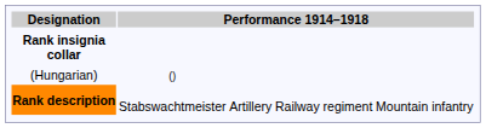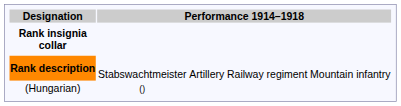 <table style="border:1px solid #8888aa; background-color:#f7f8ff; padding:5px; font-size:95%; margin: 0px 12px 12px 0px;">
 <tr bgcolor="#CCCCCC">
 <th>Designation</th>
 <th colspan=4><strong>Performance 1914–1918</strong></th>
 </tr>
 <tr align="center">
 <th></th>
 <th rowspan=3></th>
 <th rowspan=3></th>
 <th rowspan=3></th>
 <th rowspan=3></th>
 </tr>
 <tr align="center">
 <th rowspan=1>Rank insignia<br>collar</th>
 </tr>
 <tr align="center">
 <th></th>
 </tr>
 <tr align="center">
+<th style="background:#ff8800; color:black;">Rank description</th>
+<td><br>Stabswachtmeister</td>
+<td><br>Artillery</td>
+<td><br>Railway regiment</td>
+<td><br>Mountain infantry</td>
+</tr>
+<tr align="center">
 <td>(Hungarian)</td>
 <td><small>()</small></td>
 <td></td>
 <td></td>
 <td></td>
 </tr>
 <tr align="center">
-<th style="background:#ff8800; color:black;">Rank description</th>
-<td><br>Stabswachtmeister</td>
-<td><br>Artillery</td>
-<td><br>Railway regiment</td>
-<td><br>Mountain infantry</td>
-</tr>
-<tr align="center">
 </tr>
 </table>
